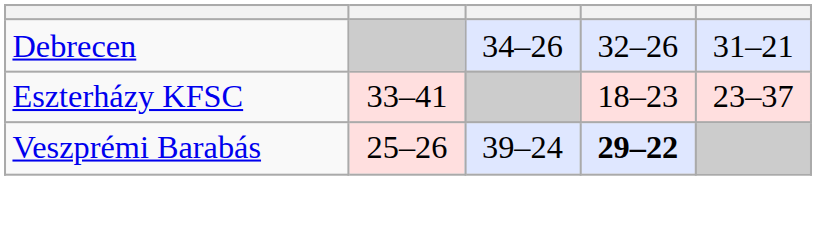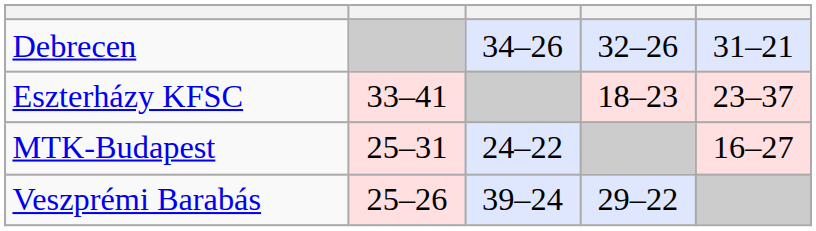 <table class="wikitable" style="text-align: center;" width="400">
 <tr>
 <th width=200></th>
 <th width=60></th>
 <th width=60></th>
 <th width=60></th>
 <th width=60></th>
 </tr>
 <tr>
 <td style="text-align: left;"><a href='#'>Debrecen</a></td>
 <td bgcolor=#CCCCCC> </td>
 <td bgcolor=#DFE7FF>34–26</td>
 <td bgcolor=#DFE7FF>32–26</td>
 <td bgcolor=#DFE7FF>31–21</td>
 </tr>
 <tr>
 <td style="text-align: left;"><a href='#'>Eszterházy KFSC</a></td>
 <td bgcolor=#FFDFDF>33–41</td>
 <td bgcolor=#CCCCCC> </td>
 <td bgcolor=#FFDFDF>18–23</td>
 <td bgcolor=#FFDFDF>23–37</td>
 </tr>
 <tr>
+<td style="text-align: left;"><a href='#'>MTK-Budapest</a></td>
+<td bgcolor=#FFDFDF>25–31</td>
+<td bgcolor=#DFE7FF>24–22</td>
+<td bgcolor=#CCCCCC> </td>
+<td bgcolor=#FFDFDF>16–27</td>
+</tr>
+<tr>
 <td style="text-align: left;"><a href='#'>Veszprémi Barabás</a></td>
 <td bgcolor=#FFDFDF>25–26</td>
 <td bgcolor=#DFE7FF>39–24</td>
-<td bgcolor=#DFE7FF><strong>29–22</strong></td>
+<td bgcolor=#DFE7FF>29–22</td>
 <td bgcolor=#CCCCCC> </td>
 </tr>
 </table>
